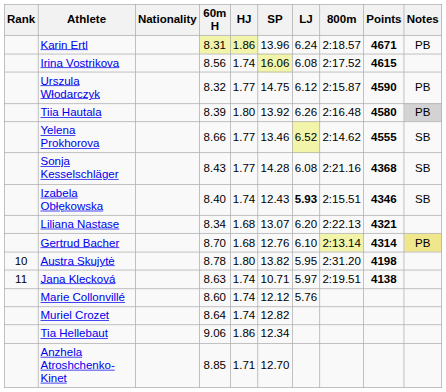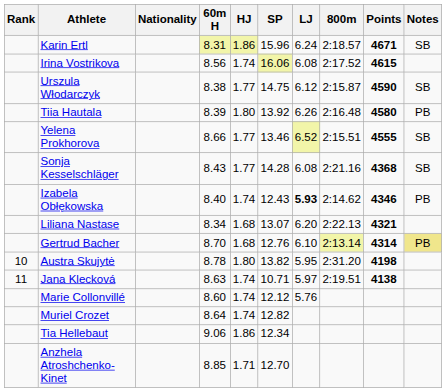 <table class="wikitable sortable" style=" text-align:center">
 <tr>
 <th>Rank</th>
 <th>Athlete</th>
 <th>Nationality</th>
 <th>60m H</th>
 <th>HJ</th>
 <th>SP</th>
 <th>LJ</th>
 <th>800m</th>
 <th>Points</th>
 <th>Notes</th>
 </tr>
 <tr>
 <td></td>
 <td align=left><a href='#'>Karin Ertl</a></td>
 <td align=left></td>
 <td bgcolor=#F2F5A9>8.31</td>
 <td bgcolor=#F2F5A9>1.86</td>
-<td>13.96</td>
+<td>15.96</td>
 <td>6.24</td>
 <td>2:18.57</td>
 <td><strong>4671</strong></td>
-<td>PB</td>
+<td>SB</td>
 </tr>
 <tr>
 <td></td>
 <td align=left><a href='#'>Irina Vostrikova</a></td>
 <td align=left></td>
 <td>8.56</td>
 <td>1.74</td>
 <td bgcolor=#F2F5A9>16.06</td>
 <td>6.08</td>
 <td>2:17.52</td>
 <td><strong>4615</strong></td>
 <td></td>
 </tr>
 <tr>
 <td></td>
 <td align=left><a href='#'>Urszula Włodarczyk</a></td>
 <td align=left></td>
-<td>8.32</td>
+<td>8.38</td>
 <td>1.77</td>
 <td>14.75</td>
 <td>6.12</td>
 <td>2:15.87</td>
 <td><strong>4590</strong></td>
-<td>PB</td>
+<td>SB</td>
 </tr>
 <tr>
 <td></td>
 <td align=left><a href='#'>Tiia Hautala</a></td>
 <td align=left></td>
 <td>8.39</td>
 <td>1.80</td>
 <td>13.92</td>
 <td>6.26</td>
 <td>2:16.48</td>
 <td><strong>4580</strong></td>
-<td style="background: lightgrey;">PB</td>
+<td>PB</td>
 </tr>
 <tr>
 <td></td>
 <td align=left><a href='#'>Yelena Prokhorova</a></td>
 <td align=left></td>
 <td>8.66</td>
 <td>1.77</td>
 <td>13.46</td>
 <td bgcolor=#F2F5A9>6.52</td>
-<td>2:14.62</td>
+<td>2:15.51</td>
 <td><strong>4555</strong></td>
 <td>SB</td>
 </tr>
 <tr>
 <td></td>
 <td align=left><a href='#'>Sonja Kesselschläger</a></td>
 <td align=left></td>
 <td>8.43</td>
 <td>1.77</td>
 <td>14.28</td>
 <td>6.08</td>
 <td>2:21.16</td>
 <td><strong>4368</strong></td>
 <td>SB</td>
 </tr>
 <tr>
 <td></td>
 <td align=left><a href='#'>Izabela Obłękowska</a></td>
 <td align=left></td>
 <td>8.40</td>
 <td>1.74</td>
 <td>12.43</td>
 <td><strong>5.93</strong></td>
-<td>2:15.51</td>
+<td>2:14.62</td>
 <td><strong>4346</strong></td>
-<td>SB</td>
+<td>PB</td>
 </tr>
 <tr>
 <td></td>
 <td align=left><a href='#'>Liliana Nastase</a></td>
 <td align=left></td>
 <td>8.34</td>
 <td>1.68</td>
 <td>13.07</td>
 <td>6.20</td>
 <td>2:22.13</td>
 <td><strong>4321</strong></td>
 <td></td>
 </tr>
 <tr>
 <td></td>
 <td align=left><a href='#'>Gertrud Bacher</a></td>
 <td align=left></td>
 <td>8.70</td>
 <td>1.68</td>
 <td>12.76</td>
 <td>6.10</td>
 <td bgcolor=#F2F5A9>2:13.14</td>
 <td><strong>4314</strong></td>
 <td style="background: khaki;">PB</td>
 </tr>
 <tr>
 <td>10</td>
 <td align=left><a href='#'>Austra Skujytė</a></td>
 <td align=left></td>
 <td>8.78</td>
 <td>1.80</td>
 <td>13.82</td>
 <td>5.95</td>
 <td>2:31.20</td>
 <td><strong>4198</strong></td>
 <td></td>
 </tr>
 <tr>
 <td>11</td>
 <td align=left><a href='#'>Jana Klecková</a></td>
 <td align=left></td>
 <td>8.63</td>
 <td>1.74</td>
 <td>10.71</td>
 <td>5.97</td>
 <td>2:19.51</td>
 <td><strong>4138</strong></td>
 <td></td>
 </tr>
 <tr>
 <td></td>
 <td align=left><a href='#'>Marie Collonvillé</a></td>
 <td align=left></td>
 <td>8.60</td>
 <td>1.74</td>
 <td>12.12</td>
 <td>5.76</td>
 <td></td>
 <td><strong></strong></td>
 <td></td>
 </tr>
 <tr>
 <td></td>
 <td align=left><a href='#'>Muriel Crozet</a></td>
 <td align=left></td>
 <td>8.64</td>
 <td>1.74</td>
 <td>12.82</td>
 <td></td>
 <td></td>
 <td><strong></strong></td>
 <td></td>
 </tr>
 <tr>
 <td></td>
 <td align=left><a href='#'>Tia Hellebaut</a></td>
 <td align=left></td>
 <td>9.06</td>
 <td>1.86</td>
 <td>12.34</td>
 <td></td>
 <td></td>
 <td><strong></strong></td>
 <td></td>
 </tr>
 <tr>
 <td></td>
 <td align=left><a href='#'>Anzhela Atroshchenko-Kinet</a></td>
 <td align=left></td>
 <td>8.85</td>
 <td>1.71</td>
 <td>12.70</td>
 <td></td>
 <td></td>
 <td><strong></strong></td>
 <td></td>
 </tr>
 </table>
